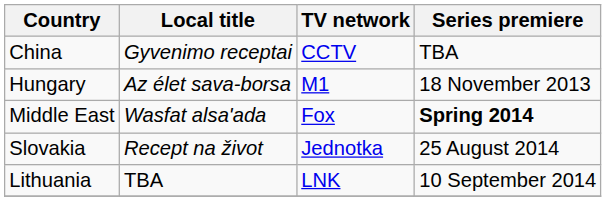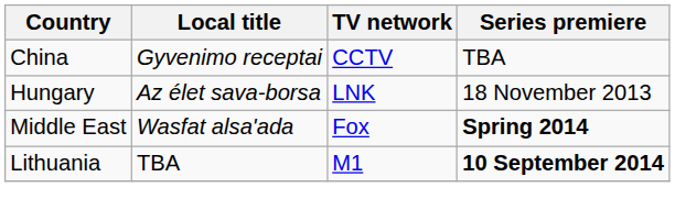 <table class="wikitable">
 <tr>
 <th>Country</th>
 <th>Local title</th>
 <th>TV network</th>
 <th>Series premiere</th>
 </tr>
 <tr>
 <td> China</td>
 <td><em>Gyvenimo receptai</em></td>
 <td><a href='#'>CCTV</a></td>
 <td>TBA</td>
 </tr>
 <tr>
 <td> Hungary</td>
 <td><em>Az élet sava-borsa</em></td>
-<td><a href='#'>M1</a></td>
+<td><a href='#'>LNK</a></td>
 <td>18 November 2013</td>
 </tr>
 <tr>
 <td> Middle East</td>
 <td><em>Wasfat alsa'ada</em></td>
 <td><a href='#'>Fox</a></td>
 <td><strong>Spring 2014</strong></td>
 </tr>
 <tr>
-<td> Slovakia</td>
-<td><em>Recept na život</em></td>
-<td><a href='#'>Jednotka</a></td>
-<td>25 August 2014</td>
-</tr>
-<tr>
 <td> Lithuania</td>
 <td>TBA</td>
-<td><a href='#'>LNK</a></td>
-<td>10 September 2014</td>
+<td><a href='#'>M1</a></td>
+<td><strong>10 September 2014</strong></td>
 </tr>
 <tr>
 </tr>
 </table>
